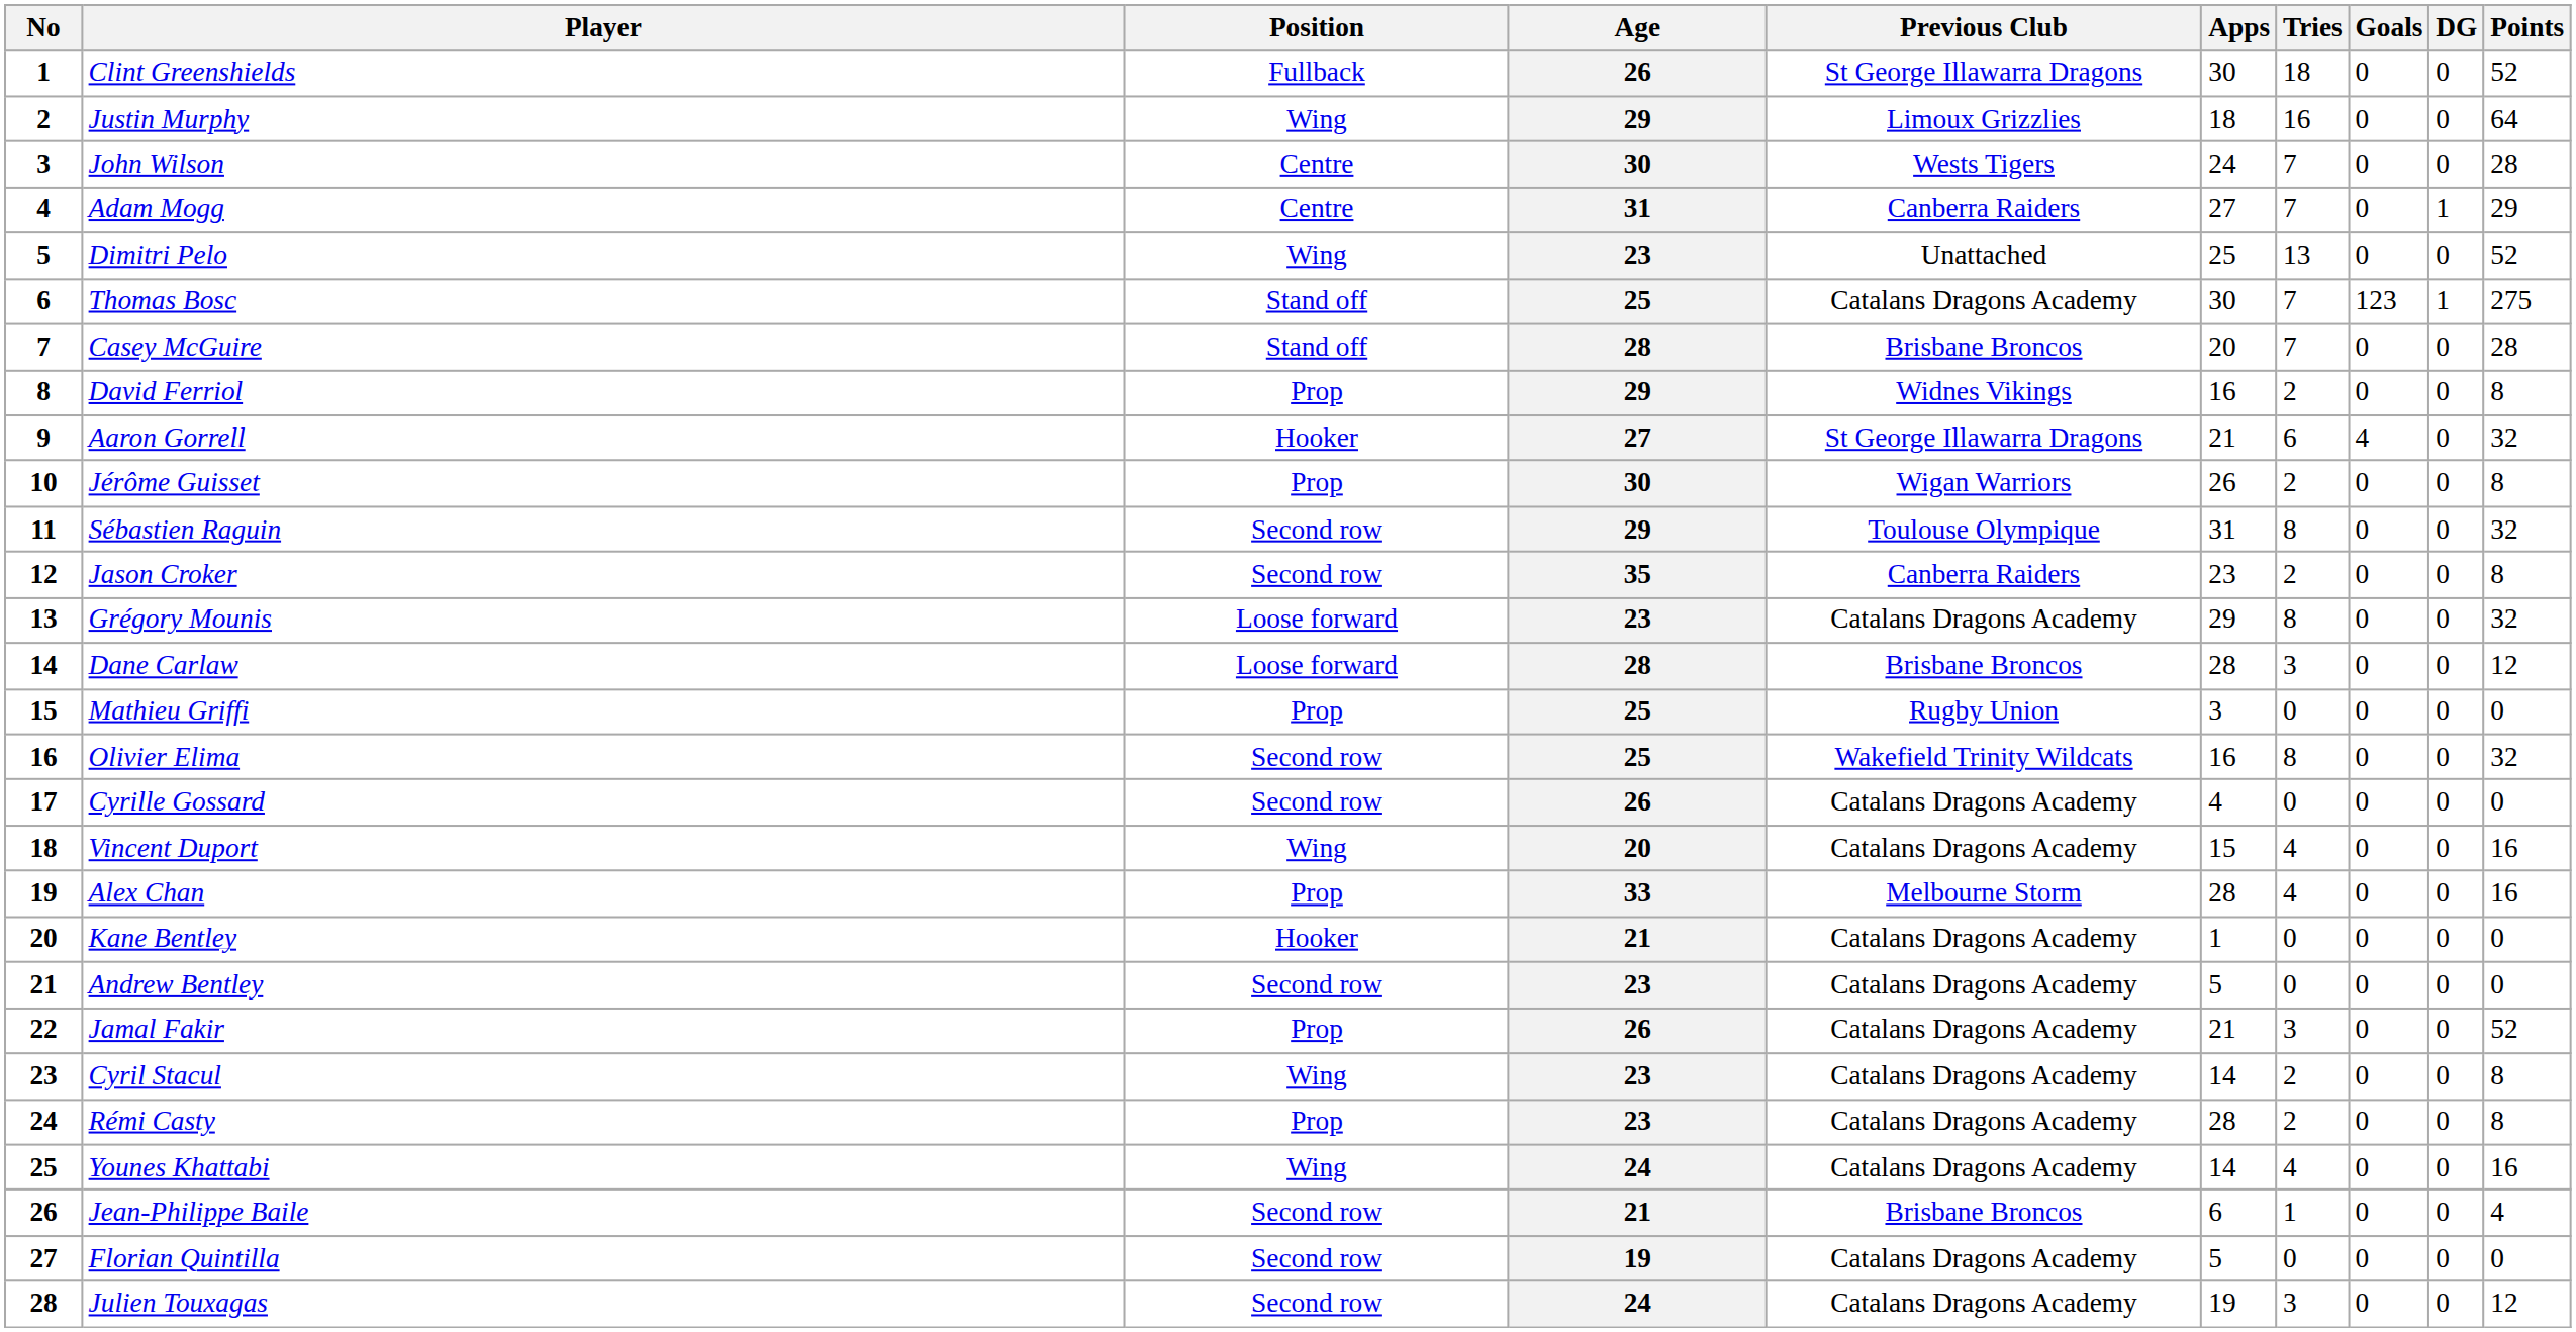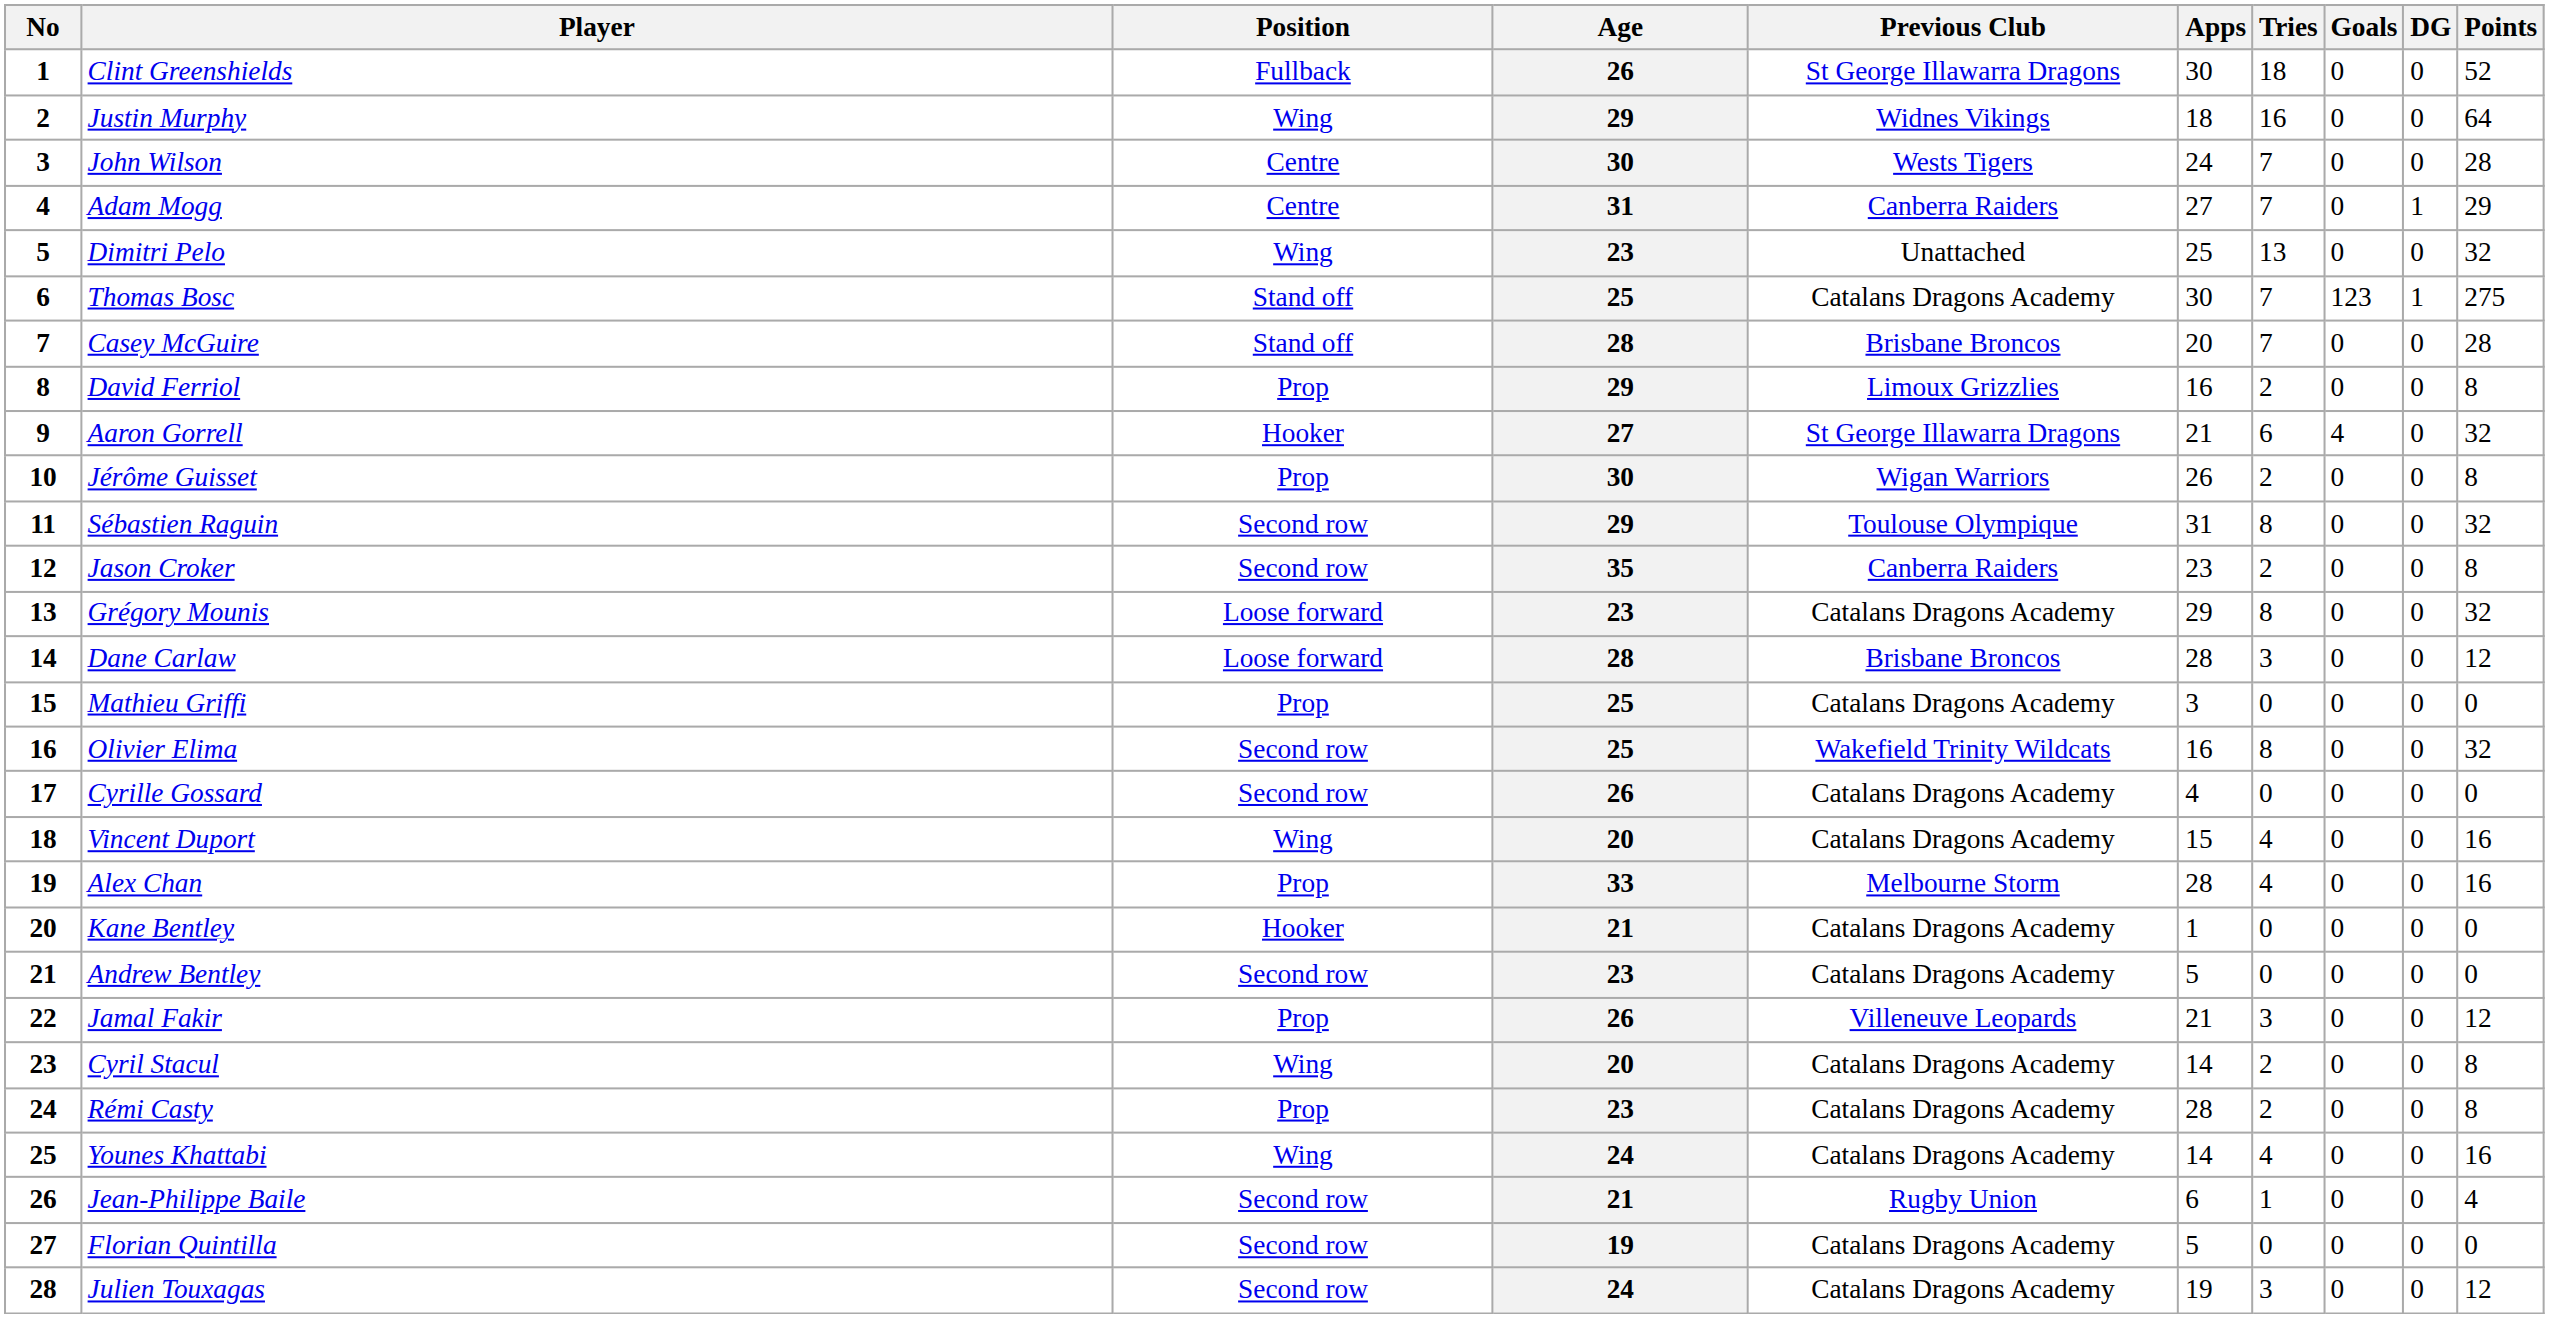 <table class="wikitable sortable"  style="width:100%; font-size:85%;">
 <tr style="background:#efefef;">
 <th width=3%>No</th>
 <th !width=47%>Player</th>
 <th width=15%>Position</th>
 <th width=1%>Age</th>
 <th width=17%>Previous Club</th>
 <th style="width:20px;">Apps</th>
 <th style="width:20px;">Tries</th>
 <th style="width:20px;">Goals</th>
 <th style="width:20px;">DG</th>
 <th style="width:20px;">Points</th>
 </tr>
 <tr style="background:#fff;">
 <td align=center><strong>1</strong></td>
 <td><em><a href='#'>Clint Greenshields</a></em></td>
 <td align=center><a href='#'>Fullback</a></td>
 <th width=10%>26</th>
 <td align=center><a href='#'>St George Illawarra Dragons</a></td>
 <td align=centre>30</td>
 <td align=centre>18</td>
 <td align=centre>0</td>
 <td align=centre>0</td>
 <td align=centre>52</td>
 </tr>
 <tr style="background:#fff;">
 <td align=center><strong>2</strong></td>
 <td><em><a href='#'>Justin Murphy</a></em></td>
 <td align=center><a href='#'>Wing</a></td>
 <th width=10%>29</th>
-<td align=center><a href='#'>Limoux Grizzlies</a></td>
+<td align=center><a href='#'>Widnes Vikings</a></td>
 <td align=centre>18</td>
 <td align=centre>16</td>
 <td align=centre>0</td>
 <td align=centre>0</td>
 <td align=centre>64</td>
 </tr>
 <tr style="background:#fff;">
 <td align=center><strong>3</strong></td>
 <td><em><a href='#'>John Wilson</a></em></td>
 <td align=center><a href='#'>Centre</a></td>
 <th width=10%>30</th>
 <td align=center><a href='#'>Wests Tigers</a></td>
 <td align=centre>24</td>
 <td align=centre>7</td>
 <td align=centre>0</td>
 <td align=centre>0</td>
 <td align=centre>28</td>
 </tr>
 <tr style="background:#fff;">
 <td align=center><strong>4</strong></td>
 <td><em><a href='#'>Adam Mogg</a></em></td>
 <td align=center><a href='#'>Centre</a></td>
 <th width=10%>31</th>
 <td align=center><a href='#'>Canberra Raiders</a></td>
 <td align=centre>27</td>
 <td align=centre>7</td>
 <td align=centre>0</td>
 <td align=centre>1</td>
 <td align=centre>29</td>
 </tr>
 <tr style="background:#fff;">
 <td align=center><strong>5</strong></td>
 <td><em><a href='#'>Dimitri Pelo</a></em></td>
 <td align=center><a href='#'>Wing</a></td>
 <th width=10%>23</th>
 <td align=center>Unattached</td>
 <td align=centre>25</td>
 <td align=centre>13</td>
 <td align=centre>0</td>
 <td align=centre>0</td>
-<td align=centre>52</td>
+<td align=centre>32</td>
 </tr>
 <tr style="background:#fff;">
 <td align=center><strong>6</strong></td>
 <td><em><a href='#'>Thomas Bosc</a></em></td>
 <td align=center><a href='#'>Stand off</a></td>
 <th width=10%>25</th>
 <td align=center>Catalans Dragons Academy</td>
 <td align=centre>30</td>
 <td align=centre>7</td>
 <td align=centre>123</td>
 <td align=centre>1</td>
 <td align=centre>275</td>
 </tr>
 <tr style="background:#fff;">
 <td align=center><strong>7</strong></td>
 <td><em><a href='#'>Casey McGuire</a></em></td>
 <td align=center><a href='#'>Stand off</a></td>
 <th width=10%>28</th>
 <td align=center><a href='#'>Brisbane Broncos</a></td>
 <td align=centre>20</td>
 <td align=centre>7</td>
 <td align=centre>0</td>
 <td align=centre>0</td>
 <td align=centre>28</td>
 </tr>
 <tr style="background:#fff;">
 <td align=center><strong>8</strong></td>
 <td><em><a href='#'>David Ferriol</a></em></td>
 <td align=center><a href='#'>Prop</a></td>
 <th width=10%>29</th>
-<td align=center><a href='#'>Widnes Vikings</a></td>
+<td align=center><a href='#'>Limoux Grizzlies</a></td>
 <td align=centre>16</td>
 <td align=centre>2</td>
 <td align=centre>0</td>
 <td align=centre>0</td>
 <td align=centre>8</td>
 </tr>
 <tr style="background:#fff;">
 <td align=center><strong>9</strong></td>
 <td><em><a href='#'>Aaron Gorrell</a></em></td>
 <td align=center><a href='#'>Hooker</a></td>
 <th width=10%>27</th>
 <td align=center><a href='#'>St George Illawarra Dragons</a></td>
 <td align=centre>21</td>
 <td align=centre>6</td>
 <td align=centre>4</td>
 <td align=centre>0</td>
 <td align=centre>32</td>
 </tr>
 <tr style="background:#fff;">
 <td align=center><strong>10</strong></td>
 <td><em><a href='#'>Jérôme Guisset</a></em></td>
 <td align=center><a href='#'>Prop</a></td>
 <th width=10%>30</th>
 <td align=center><a href='#'>Wigan Warriors</a></td>
 <td align=centre>26</td>
 <td align=centre>2</td>
 <td align=centre>0</td>
 <td align=centre>0</td>
 <td align=centre>8</td>
 </tr>
 <tr style="background:#fff;">
 <td align=center><strong>11</strong></td>
 <td><em><a href='#'>Sébastien Raguin</a></em></td>
 <td align=center><a href='#'>Second row</a></td>
 <th width=10%>29</th>
 <td align=center><a href='#'>Toulouse Olympique</a></td>
 <td align=centre>31</td>
 <td align=centre>8</td>
 <td align=centre>0</td>
 <td align=centre>0</td>
 <td align=centre>32</td>
 </tr>
 <tr style="background:#fff;">
 <td align=center><strong>12</strong></td>
 <td><em><a href='#'>Jason Croker</a></em></td>
 <td align=center><a href='#'>Second row</a></td>
 <th width=10%>35</th>
 <td align=center><a href='#'>Canberra Raiders</a></td>
 <td align=centre>23</td>
 <td align=centre>2</td>
 <td align=centre>0</td>
 <td align=centre>0</td>
 <td align=centre>8</td>
 </tr>
 <tr style="background:#fff;">
 <td align=center><strong>13</strong></td>
 <td><em><a href='#'>Grégory Mounis</a></em></td>
 <td align=center><a href='#'>Loose forward</a></td>
 <th width=10%>23</th>
 <td align=center>Catalans Dragons Academy</td>
 <td align=centre>29</td>
 <td align=centre>8</td>
 <td align=centre>0</td>
 <td align=centre>0</td>
 <td align=centre>32</td>
 </tr>
 <tr style="background:#fff;">
 <td align=center><strong>14</strong></td>
 <td><em><a href='#'>Dane Carlaw</a></em></td>
 <td align=center><a href='#'>Loose forward</a></td>
 <th width=10%>28</th>
 <td align=center><a href='#'>Brisbane Broncos</a></td>
 <td align=centre>28</td>
 <td align=centre>3</td>
 <td align=centre>0</td>
 <td align=centre>0</td>
 <td align=centre>12</td>
 </tr>
 <tr style="background:#fff;">
 <td align=center><strong>15</strong></td>
 <td><em><a href='#'>Mathieu Griffi</a></em></td>
 <td align=center><a href='#'>Prop</a></td>
 <th width=10%>25</th>
-<td align=center><a href='#'>Rugby Union</a></td>
+<td align=center>Catalans Dragons Academy</td>
 <td align=centre>3</td>
 <td align=centre>0</td>
 <td align=centre>0</td>
 <td align=centre>0</td>
 <td align=centre>0</td>
 </tr>
 <tr style="background:#fff;">
 <td align=center><strong>16</strong></td>
 <td><em><a href='#'>Olivier Elima</a></em></td>
 <td align=center><a href='#'>Second row</a></td>
 <th width=10%>25</th>
 <td align=center><a href='#'>Wakefield Trinity Wildcats</a></td>
 <td align=centre>16</td>
 <td align=centre>8</td>
 <td align=centre>0</td>
 <td align=centre>0</td>
 <td align=centre>32</td>
 </tr>
 <tr style="background:#fff;">
 <td align=center><strong>17</strong></td>
 <td><em><a href='#'>Cyrille Gossard</a></em></td>
 <td align=center><a href='#'>Second row</a></td>
 <th width=10%>26</th>
 <td align=center>Catalans Dragons Academy</td>
 <td align=centre>4</td>
 <td align=centre>0</td>
 <td align=centre>0</td>
 <td align=centre>0</td>
 <td align=centre>0</td>
 </tr>
 <tr style="background:#fff;">
 <td align=center><strong>18</strong></td>
 <td><em><a href='#'>Vincent Duport</a></em></td>
 <td align=center><a href='#'>Wing</a></td>
 <th width=10%>20</th>
 <td align=center>Catalans Dragons Academy</td>
 <td align=centre>15</td>
 <td align=centre>4</td>
 <td align=centre>0</td>
 <td align=centre>0</td>
 <td align=centre>16</td>
 </tr>
 <tr style="background:#fff;">
 <td align=center><strong>19</strong></td>
 <td><em><a href='#'>Alex Chan</a></em></td>
 <td align=center><a href='#'>Prop</a></td>
 <th width=10%>33</th>
 <td align=center><a href='#'>Melbourne Storm</a></td>
 <td align=centre>28</td>
 <td align=centre>4</td>
 <td align=centre>0</td>
 <td align=centre>0</td>
 <td align=centre>16</td>
 </tr>
 <tr style="background:#fff;">
 <td align=center><strong>20</strong></td>
 <td><em><a href='#'>Kane Bentley</a></em></td>
 <td align=center><a href='#'>Hooker</a></td>
 <th width=10%>21</th>
 <td align=center>Catalans Dragons Academy</td>
 <td align=centre>1</td>
 <td align=centre>0</td>
 <td align=centre>0</td>
 <td align=centre>0</td>
 <td align=centre>0</td>
 </tr>
 <tr style="background:#fff;">
 <td align=center><strong>21</strong></td>
 <td><em><a href='#'>Andrew Bentley</a></em></td>
 <td align=center><a href='#'>Second row</a></td>
 <th width=10%>23</th>
 <td align=center>Catalans Dragons Academy</td>
 <td align=centre>5</td>
 <td align=centre>0</td>
 <td align=centre>0</td>
 <td align=centre>0</td>
 <td align=centre>0</td>
 </tr>
 <tr style="background:#fff;">
 <td align=center><strong>22</strong></td>
 <td><em><a href='#'>Jamal Fakir</a></em></td>
 <td align=center><a href='#'>Prop</a></td>
 <th width=10%>26</th>
-<td align=center>Catalans Dragons Academy</td>
+<td align=center><a href='#'>Villeneuve Leopards</a></td>
 <td align=centre>21</td>
 <td align=centre>3</td>
 <td align=centre>0</td>
 <td align=centre>0</td>
-<td align=centre>52</td>
+<td align=centre>12</td>
 </tr>
 <tr style="background:#fff;">
 <td align=center><strong>23</strong></td>
 <td><em><a href='#'>Cyril Stacul</a></em></td>
 <td align=center><a href='#'>Wing</a></td>
-<th width=10%>23</th>
+<th width=10%>20</th>
 <td align=center>Catalans Dragons Academy</td>
 <td align=centre>14</td>
 <td align=centre>2</td>
 <td align=centre>0</td>
 <td align=centre>0</td>
 <td align=centre>8</td>
 </tr>
 <tr style="background:#fff;">
 <td align=center><strong>24</strong></td>
 <td><em><a href='#'>Rémi Casty</a></em></td>
 <td align=center><a href='#'>Prop</a></td>
 <th width=10%>23</th>
 <td align=center>Catalans Dragons Academy</td>
 <td align=centre>28</td>
 <td align=centre>2</td>
 <td align=centre>0</td>
 <td align=centre>0</td>
 <td align=centre>8</td>
 </tr>
 <tr style="background:#fff;">
 <td align=center><strong>25</strong></td>
 <td><em><a href='#'>Younes Khattabi</a></em></td>
 <td align=center><a href='#'>Wing</a></td>
 <th width=10%>24</th>
 <td align=center>Catalans Dragons Academy</td>
 <td align=centre>14</td>
 <td align=centre>4</td>
 <td align=centre>0</td>
 <td align=centre>0</td>
 <td align=centre>16</td>
 </tr>
 <tr style="background:#fff;">
 <td align=center><strong>26</strong></td>
 <td><em><a href='#'>Jean-Philippe Baile</a></em></td>
 <td align=center><a href='#'>Second row</a></td>
 <th width=10%>21</th>
-<td align=center><a href='#'>Brisbane Broncos</a></td>
+<td align=center><a href='#'>Rugby Union</a></td>
 <td align=centre>6</td>
 <td align=centre>1</td>
 <td align=centre>0</td>
 <td align=centre>0</td>
 <td align=centre>4</td>
 </tr>
 <tr style="background:#fff;">
 <td align=center><strong>27</strong></td>
 <td><em><a href='#'>Florian Quintilla</a></em></td>
 <td align=center><a href='#'>Second row</a></td>
 <th width=10%>19</th>
 <td align=center>Catalans Dragons Academy</td>
 <td align=centre>5</td>
 <td align=centre>0</td>
 <td align=centre>0</td>
 <td align=centre>0</td>
 <td align=centre>0</td>
 </tr>
 <tr style="background:#fff;">
 <td align=center><strong>28</strong></td>
 <td><em><a href='#'>Julien Touxagas</a></em></td>
 <td align=center><a href='#'>Second row</a></td>
 <th width=10%>24</th>
 <td align=center>Catalans Dragons Academy</td>
 <td align=centre>19</td>
 <td align=centre>3</td>
 <td align=centre>0</td>
 <td align=centre>0</td>
 <td align=centre>12</td>
 </tr>
 </table>
